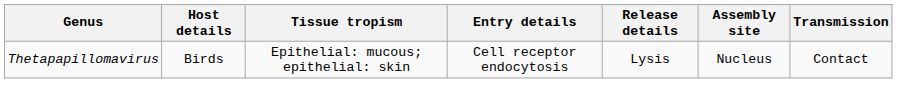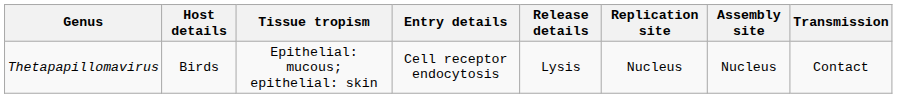 <table class="wikitable sortable" style="text-align:center">
 <tr>
 <th>Genus</th>
 <th>Host details</th>
 <th>Tissue tropism</th>
 <th>Entry details</th>
 <th>Release details</th>
+<th>Replication site</th>
 <th>Assembly site</th>
 <th>Transmission</th>
 </tr>
 <tr>
 <td><em>Thetapapillomavirus</em></td>
 <td>Birds</td>
 <td>Epithelial: mucous; epithelial: skin</td>
 <td>Cell receptor endocytosis</td>
 <td>Lysis</td>
 <td>Nucleus</td>
+<td>Nucleus</td>
 <td>Contact</td>
 </tr>
 </table>
